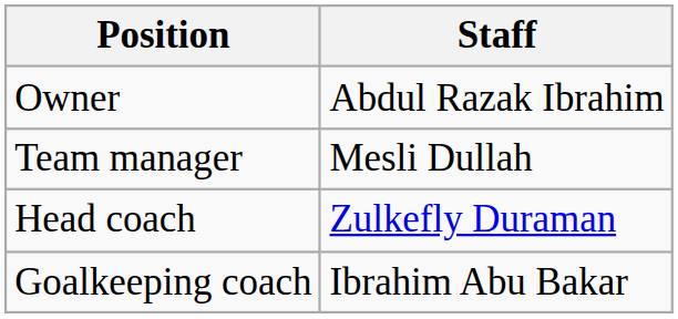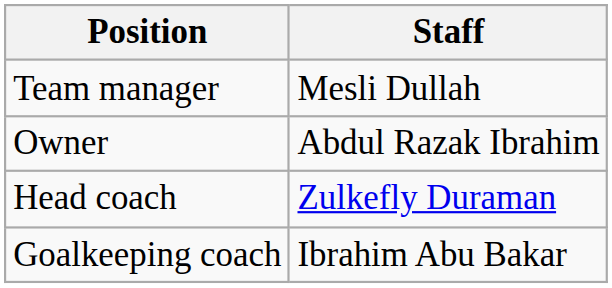 <table class="wikitable">
 <tr>
 <th>Position</th>
 <th>Staff</th>
 </tr>
 <tr>
+<td>Team manager</td>
+<td> Mesli Dullah</td>
+</tr>
+<tr>
 <td>Owner</td>
 <td> Abdul Razak Ibrahim</td>
-</tr>
-<tr>
-<td>Team manager</td>
-<td> Mesli Dullah</td>
 </tr>
 <tr>
 <td>Head coach</td>
 <td> <a href='#'>Zulkefly Duraman</a></td>
 </tr>
 <tr>
 <td>Goalkeeping coach</td>
 <td> Ibrahim Abu Bakar</td>
 </tr>
 </table>
